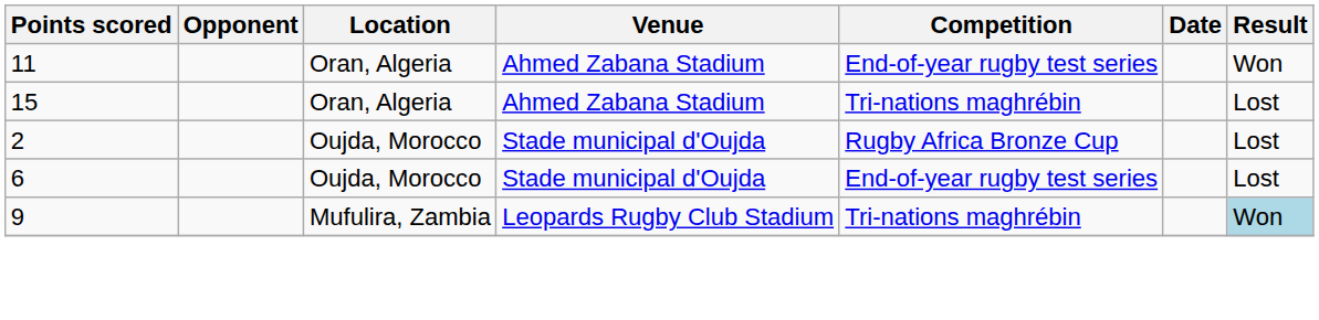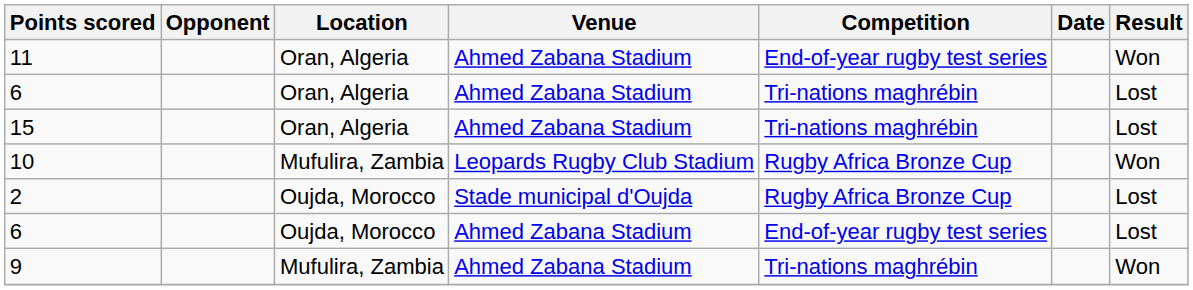 <table class="wikitable sortable" style="font-size:95%">
 <tr>
 <th>Points scored</th>
 <th>Opponent</th>
 <th>Location</th>
 <th>Venue</th>
 <th>Competition</th>
 <th>Date</th>
 <th>Result</th>
 </tr>
 <tr>
 <td>11</td>
 <td></td>
 <td>Oran, Algeria</td>
 <td><a href='#'>Ahmed Zabana Stadium</a></td>
 <td><a href='#'>End-of-year rugby test series</a></td>
 <td></td>
 <td>Won</td>
 </tr>
 <tr>
+<td>6</td>
+<td></td>
+<td>Oran, Algeria</td>
+<td><a href='#'>Ahmed Zabana Stadium</a></td>
+<td><a href='#'>Tri-nations maghrébin</a></td>
+<td></td>
+<td>Lost</td>
+</tr>
+<tr>
 <td>15</td>
 <td></td>
 <td>Oran, Algeria</td>
 <td><a href='#'>Ahmed Zabana Stadium</a></td>
 <td><a href='#'>Tri-nations maghrébin</a></td>
 <td></td>
 <td>Lost</td>
+</tr>
+<tr>
+<td>10</td>
+<td></td>
+<td>Mufulira, Zambia</td>
+<td><a href='#'>Leopards Rugby Club Stadium</a></td>
+<td><a href='#'>Rugby Africa Bronze Cup</a></td>
+<td></td>
+<td>Won</td>
 </tr>
 <tr>
 <td>2</td>
 <td></td>
 <td>Oujda, Morocco</td>
 <td><a href='#'>Stade municipal d'Oujda</a></td>
 <td><a href='#'>Rugby Africa Bronze Cup</a></td>
 <td></td>
 <td>Lost</td>
 </tr>
 <tr>
 <td>6</td>
 <td></td>
 <td>Oujda, Morocco</td>
-<td><a href='#'>Stade municipal d'Oujda</a></td>
+<td><a href='#'>Ahmed Zabana Stadium</a></td>
 <td><a href='#'>End-of-year rugby test series</a></td>
 <td></td>
 <td>Lost</td>
 </tr>
 <tr>
 <td>9</td>
 <td></td>
 <td>Mufulira, Zambia</td>
-<td><a href='#'>Leopards Rugby Club Stadium</a></td>
+<td><a href='#'>Ahmed Zabana Stadium</a></td>
 <td><a href='#'>Tri-nations maghrébin</a></td>
 <td></td>
-<td style="background: lightblue;">Won</td>
+<td>Won</td>
 </tr>
 <tr>
 </tr>
 </table>
